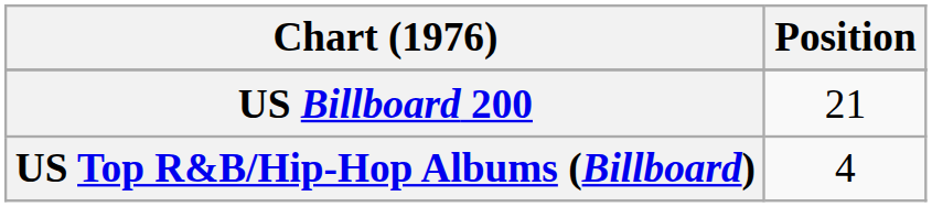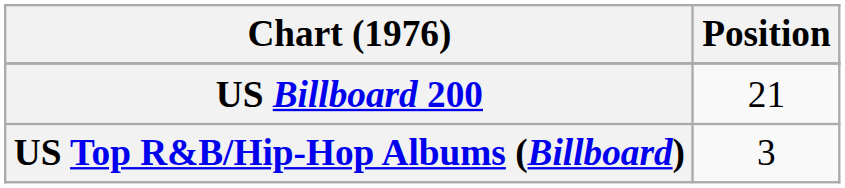 <table class="wikitable sortable plainrowheaders" style="text-align:center">
 <tr>
 <th scope="col">Chart (1976)</th>
 <th scope="col">Position</th>
 </tr>
 <tr>
 </tr>
 <tr>
 <th scope="row">US <a href='#'><em>Billboard</em> 200</a></th>
 <td>21</td>
 </tr>
 <tr>
 <th scope="row">US <a href='#'>Top R&B/Hip-Hop Albums</a> (<em><a href='#'>Billboard</a></em>)</th>
-<td>4</td>
+<td>3</td>
 </tr>
 </table>
